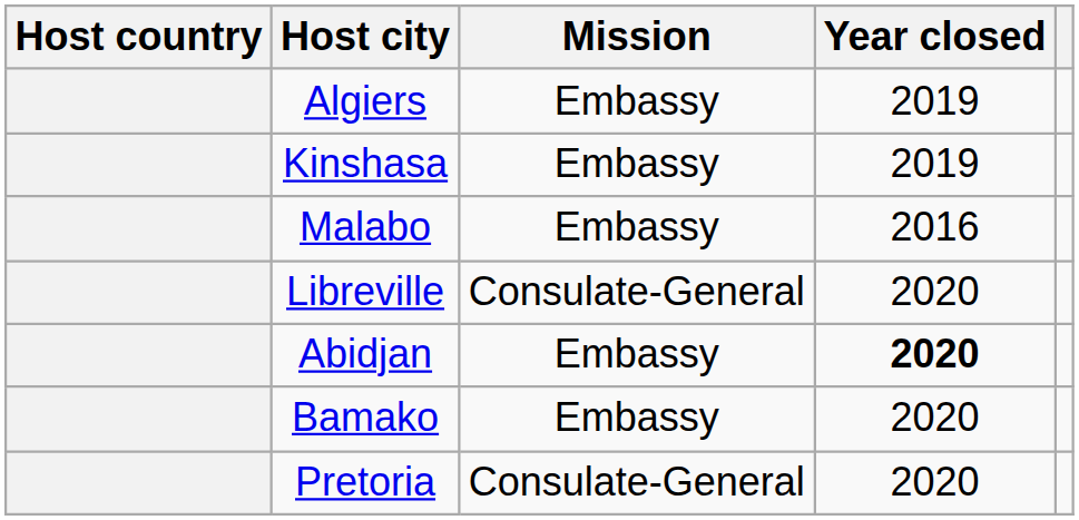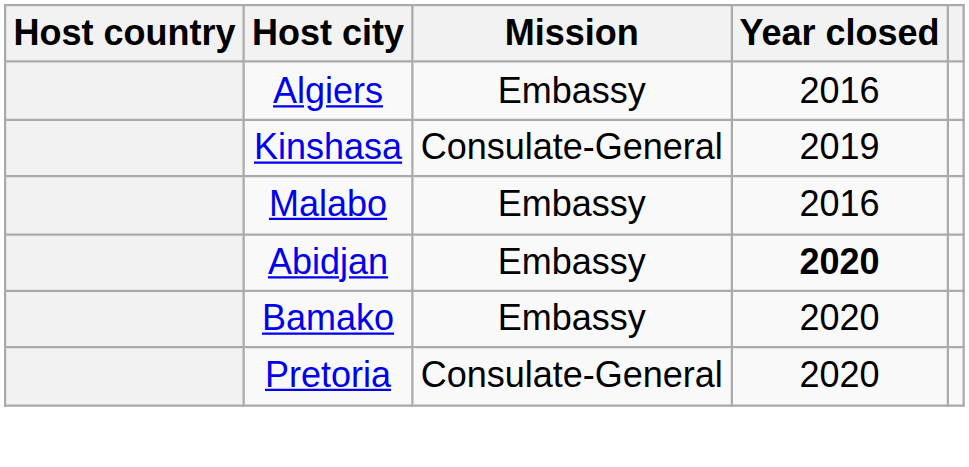 <table class="wikitable plainrowheaders" style="text-align:center;">
 <tr>
 <th scope="col">Host country</th>
 <th scope="col">Host city</th>
 <th scope="col">Mission</th>
 <th scope="col">Year closed</th>
 <th scope="col"></th>
 </tr>
 <tr>
 <th scope="row"></th>
 <td><a href='#'>Algiers</a></td>
 <td>Embassy</td>
-<td>2019</td>
+<td>2016</td>
 <td></td>
 </tr>
 <tr>
 <th scope="row"></th>
 <td><a href='#'>Kinshasa</a></td>
-<td>Embassy</td>
+<td>Consulate-General</td>
 <td>2019</td>
 <td></td>
 </tr>
 <tr>
 <th scope="row"></th>
 <td><a href='#'>Malabo</a></td>
 <td>Embassy</td>
 <td>2016</td>
-<td></td>
-</tr>
-<tr>
-<th scope="row"></th>
-<td><a href='#'>Libreville</a></td>
-<td>Consulate-General</td>
-<td>2020</td>
 <td></td>
 </tr>
 <tr>
 <th scope="row"></th>
 <td><a href='#'>Abidjan</a></td>
 <td>Embassy</td>
 <td><strong>2020</strong></td>
 <td></td>
 </tr>
 <tr>
 <th scope="row"></th>
 <td><a href='#'>Bamako</a></td>
 <td>Embassy</td>
 <td>2020</td>
 <td></td>
 </tr>
 <tr>
 <th scope="row"></th>
 <td><a href='#'>Pretoria</a></td>
 <td>Consulate-General</td>
 <td>2020</td>
 <td></td>
 </tr>
 </table>
